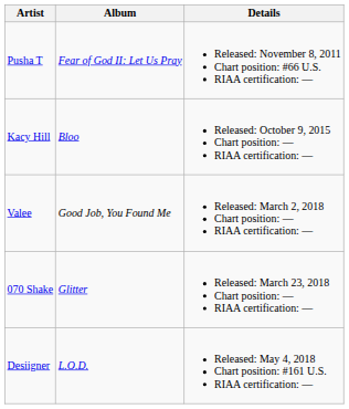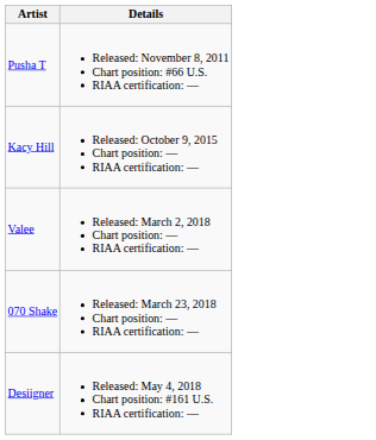 <table class="wikitable sortable">
 <tr>
 <th>Artist</th>
-<th>Album</th>
 <th class="unsortable">Details</th>
 </tr>
 <tr>
 <td><a href='#'>Pusha T</a></td>
-<td><em><a href='#'>Fear of God II: Let Us Pray</a></em></td>
 <td><br><ul><li>Released: November 8, 2011</li><li>Chart position: #66 U.S.</li><li>RIAA certification: —</li></ul></td>
 </tr>
 <tr>
 <td><a href='#'>Kacy Hill</a></td>
-<td><em><a href='#'>Bloo</a></em></td>
 <td><br><ul><li>Released: October 9, 2015</li><li>Chart position: —</li><li>RIAA certification: —</li></ul></td>
 </tr>
 <tr>
 <td><a href='#'>Valee</a></td>
-<td><em>Good Job, You Found Me</em></td>
 <td><br><ul><li>Released: March 2, 2018</li><li>Chart position: —</li><li>RIAA certification: —</li></ul></td>
 </tr>
 <tr>
 <td><a href='#'>070 Shake</a></td>
-<td><a href='#'><em>Glitter</em></a></td>
 <td><br><ul><li>Released: March 23, 2018</li><li>Chart position: —</li><li>RIAA certification: —</li></ul></td>
 </tr>
 <tr>
 <td><a href='#'>Desiigner</a></td>
-<td><em><a href='#'>L.O.D.</a></em></td>
 <td><br><ul><li>Released: May 4, 2018</li><li>Chart position: #161 U.S.</li><li>RIAA certification: —</li></ul></td>
 </tr>
 </table>
